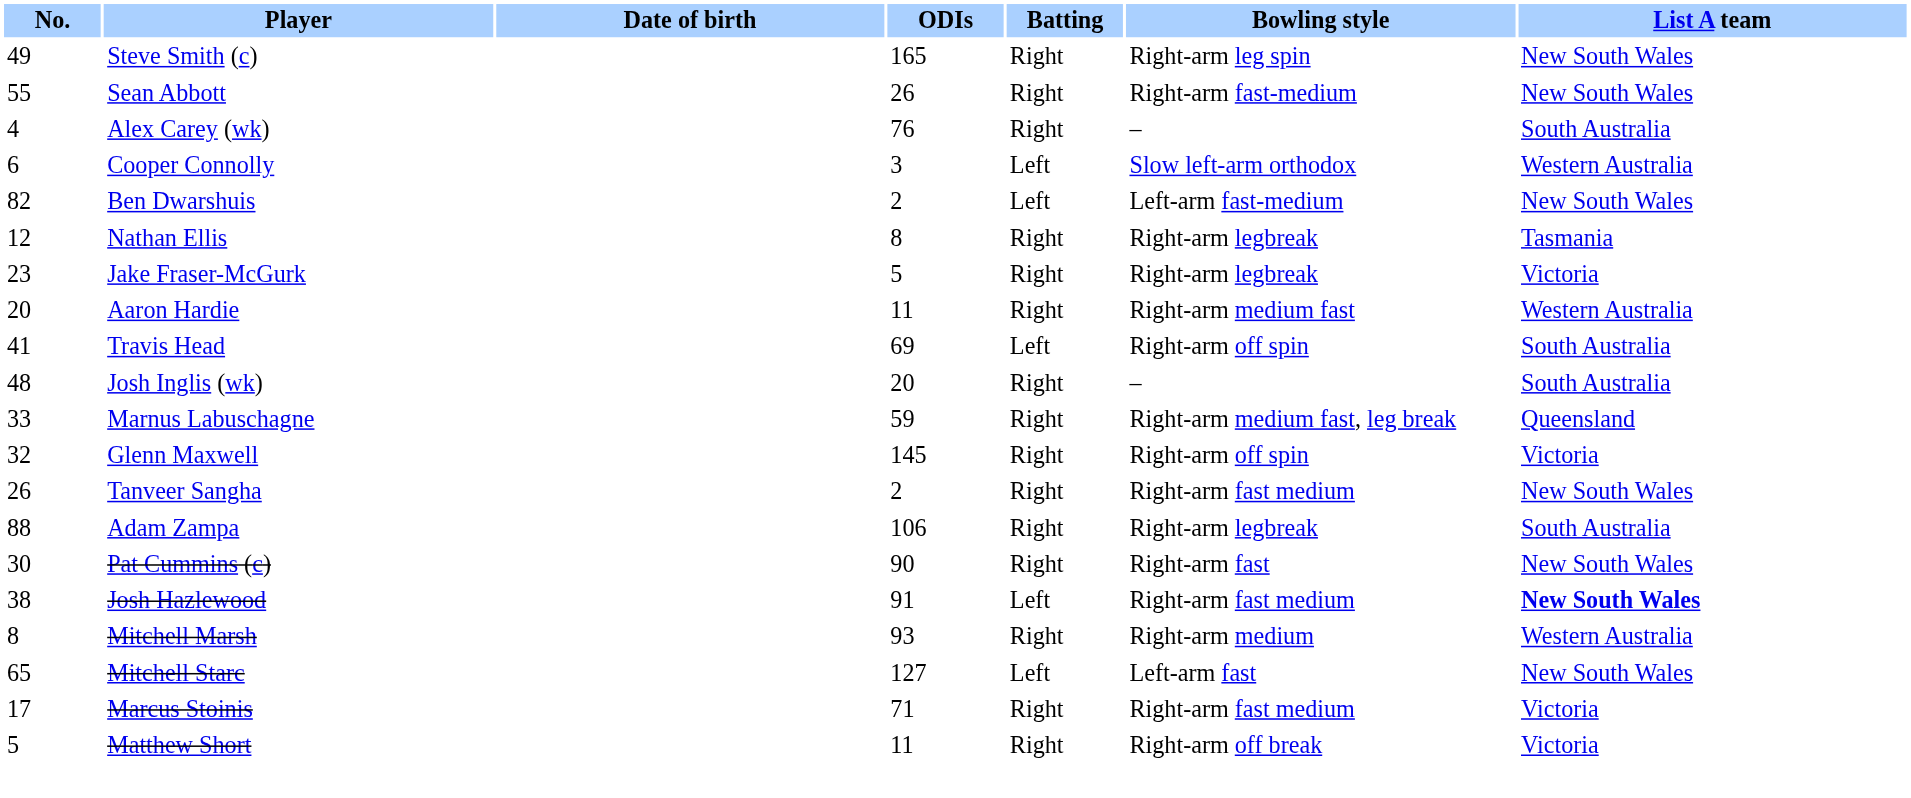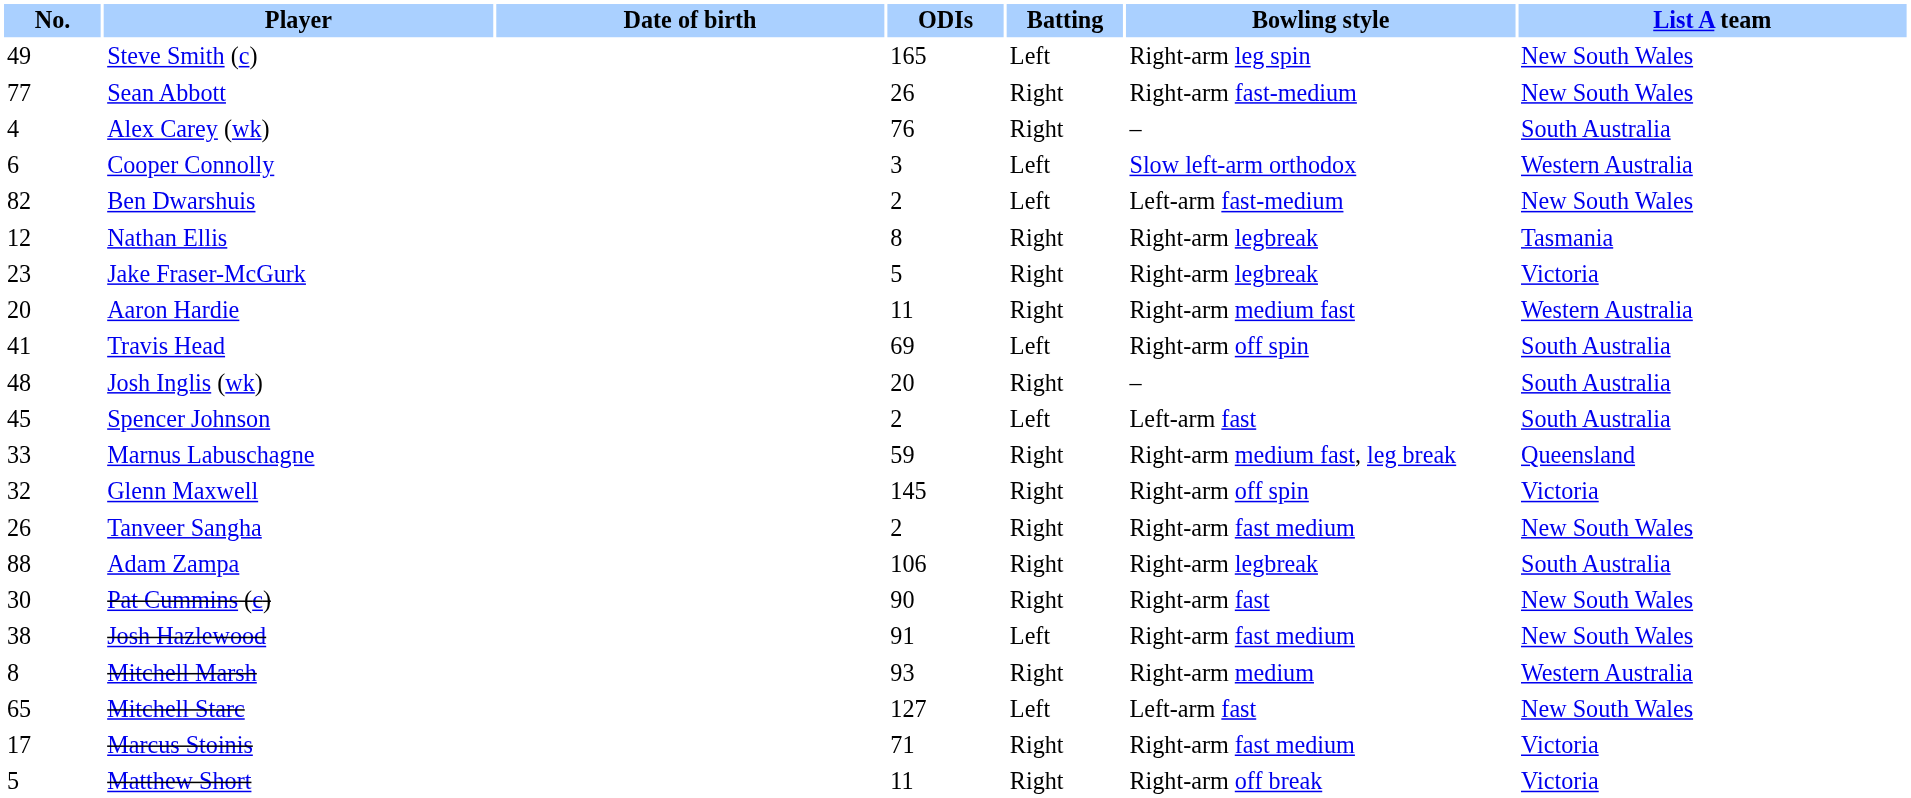 <table border="0" cellspacing="2" cellpadding="2" style="width:100%;">
 <tr style="background:#aad0ff;">
 <th width=5%>No.</th>
 <th width="20%">Player</th>
 <th width=20%>Date of birth</th>
 <th width=6%>ODIs</th>
 <th width=6%>Batting</th>
 <th width=20%>Bowling style</th>
 <th width=20%><a href='#'>List A</a> team</th>
 </tr>
 <tr>
 <td>49</td>
 <td><a href='#'>Steve Smith</a> (<a href='#'>c</a>)</td>
 <td></td>
 <td>165</td>
-<td>Right</td>
+<td>Left</td>
 <td>Right-arm <a href='#'>leg spin</a></td>
 <td> <a href='#'>New South Wales</a></td>
 </tr>
 <tr>
-<td>55</td>
+<td>77</td>
 <td><a href='#'>Sean Abbott</a></td>
 <td></td>
 <td>26</td>
 <td>Right</td>
 <td>Right-arm <a href='#'>fast-medium</a></td>
 <td> <a href='#'>New South Wales</a></td>
 </tr>
 <tr>
 <td>4</td>
 <td><a href='#'>Alex Carey</a> (<a href='#'>wk</a>)</td>
 <td></td>
 <td>76</td>
 <td>Right</td>
 <td>–</td>
 <td> <a href='#'>South Australia</a></td>
 </tr>
 <tr>
 <td>6</td>
 <td><a href='#'>Cooper Connolly</a></td>
 <td></td>
 <td>3</td>
 <td>Left</td>
 <td><a href='#'>Slow left-arm orthodox</a></td>
 <td>  <a href='#'>Western Australia</a></td>
 </tr>
 <tr>
 <td>82</td>
 <td><a href='#'>Ben Dwarshuis</a></td>
 <td></td>
 <td>2</td>
 <td>Left</td>
 <td>Left-arm <a href='#'>fast-medium</a></td>
 <td> <a href='#'>New South Wales</a></td>
 </tr>
 <tr>
 <td>12</td>
 <td><a href='#'>Nathan Ellis</a></td>
 <td></td>
 <td>8</td>
 <td>Right</td>
 <td>Right-arm <a href='#'>legbreak</a></td>
 <td> <a href='#'>Tasmania</a></td>
 </tr>
 <tr>
 <td>23</td>
 <td><a href='#'>Jake Fraser-McGurk</a></td>
 <td></td>
 <td>5</td>
 <td>Right</td>
 <td>Right-arm <a href='#'>legbreak</a></td>
 <td>  <a href='#'>Victoria</a></td>
 </tr>
 <tr>
 <td>20</td>
 <td><a href='#'>Aaron Hardie</a></td>
 <td></td>
 <td>11</td>
 <td>Right</td>
 <td>Right-arm <a href='#'>medium fast</a></td>
 <td>  <a href='#'>Western Australia</a></td>
 </tr>
 <tr>
 <td>41</td>
 <td><a href='#'>Travis Head</a></td>
 <td></td>
 <td>69</td>
 <td>Left</td>
 <td>Right-arm <a href='#'>off spin</a></td>
 <td> <a href='#'>South Australia</a></td>
 </tr>
 <tr>
 <td>48</td>
 <td><a href='#'>Josh Inglis</a> (<a href='#'>wk</a>)</td>
 <td></td>
 <td>20</td>
 <td>Right</td>
 <td>–</td>
 <td> <a href='#'>South Australia</a></td>
 </tr>
 <tr>
+<td>45</td>
+<td><a href='#'>Spencer Johnson</a></td>
+<td></td>
+<td>2</td>
+<td>Left</td>
+<td>Left-arm <a href='#'>fast</a></td>
+<td> <a href='#'>South Australia</a></td>
+</tr>
+<tr>
 <td>33</td>
 <td><a href='#'>Marnus Labuschagne</a></td>
 <td></td>
 <td>59</td>
 <td>Right</td>
 <td>Right-arm <a href='#'>medium fast</a>, <a href='#'>leg break</a></td>
 <td> <a href='#'>Queensland</a></td>
 </tr>
 <tr>
 <td>32</td>
 <td><a href='#'>Glenn Maxwell</a></td>
 <td></td>
 <td>145</td>
 <td>Right</td>
 <td>Right-arm <a href='#'>off spin</a></td>
 <td> <a href='#'>Victoria</a></td>
 </tr>
 <tr>
 <td>26</td>
 <td><a href='#'>Tanveer Sangha</a></td>
 <td></td>
 <td>2</td>
 <td>Right</td>
 <td>Right-arm <a href='#'>fast medium</a></td>
 <td> <a href='#'>New South Wales</a></td>
 </tr>
 <tr>
 <td>88</td>
 <td><a href='#'>Adam Zampa</a></td>
 <td></td>
 <td>106</td>
 <td>Right</td>
 <td>Right-arm <a href='#'>legbreak</a></td>
 <td> <a href='#'>South Australia</a></td>
 </tr>
 <tr>
 <td>30</td>
 <td><s><a href='#'>Pat Cummins</a> (<a href='#'>c</a>)</s></td>
 <td></td>
 <td>90</td>
 <td>Right</td>
 <td>Right-arm <a href='#'>fast</a></td>
 <td> <a href='#'>New South Wales</a></td>
 </tr>
 <tr>
 <td>38</td>
 <td><s><a href='#'>Josh Hazlewood</a></s></td>
 <td></td>
 <td>91</td>
 <td>Left</td>
 <td>Right-arm <a href='#'>fast medium</a></td>
-<td><strong> <a href='#'>New South Wales</a></strong></td>
+<td> <a href='#'>New South Wales</a></td>
 </tr>
 <tr>
 <td>8</td>
 <td><s><a href='#'>Mitchell Marsh</a></s></td>
 <td></td>
 <td>93</td>
 <td>Right</td>
 <td>Right-arm <a href='#'>medium</a></td>
 <td> <a href='#'>Western Australia</a></td>
 </tr>
 <tr>
 <td>65</td>
 <td><s><a href='#'>Mitchell Starc</a></s></td>
 <td></td>
 <td>127</td>
 <td>Left</td>
 <td>Left-arm <a href='#'>fast</a></td>
 <td> <a href='#'>New South Wales</a></td>
 </tr>
 <tr>
 <td>17</td>
 <td><s><a href='#'>Marcus Stoinis</a></s></td>
 <td></td>
 <td>71</td>
 <td>Right</td>
 <td>Right-arm <a href='#'>fast medium</a></td>
 <td> <a href='#'>Victoria</a></td>
 </tr>
 <tr>
 <td>5</td>
 <td><s><a href='#'>Matthew Short</a></s></td>
 <td></td>
 <td>11</td>
 <td>Right</td>
 <td>Right-arm <a href='#'>off break</a></td>
 <td> <a href='#'>Victoria</a></td>
 </tr>
 <tr>
 </tr>
 </table>
